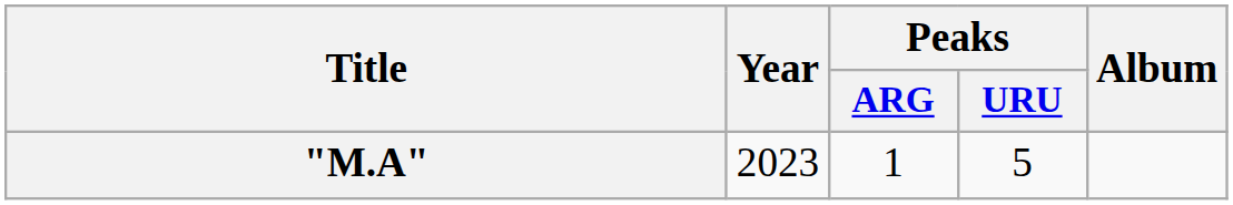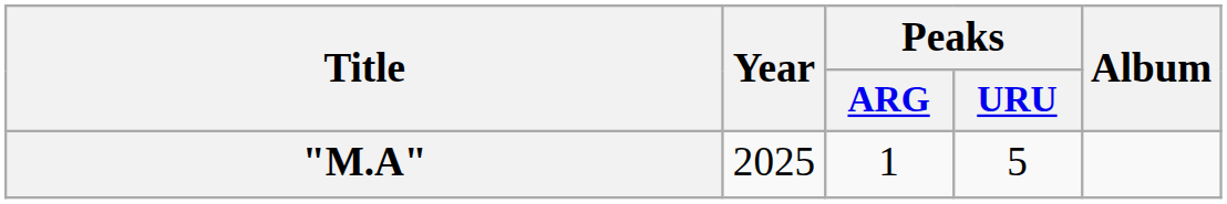 <table class="wikitable plainrowheaders" style="text-align:center;" border="1">
 <tr>
 <th scope="col" rowspan="2" style="width:17em;">Title</th>
 <th scope="col" rowspan="2">Year</th>
 <th colspan="2" scope="col">Peaks</th>
 <th scope="col" rowspan="2">Album</th>
 </tr>
 <tr>
 <th scope="col" style="width:3em;font-size:90%;"><a href='#'>ARG</a><br></th>
 <th scope="col" style="width:3em;font-size:90%;"><a href='#'>URU</a><br></th>
 </tr>
 <tr>
 <th scope="row">"M.A"  <br> </th>
-<td>2023</td>
+<td>2025</td>
 <td>1</td>
 <td>5</td>
 <td></td>
 </tr>
 </table>
